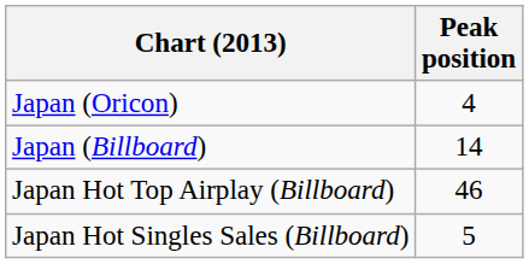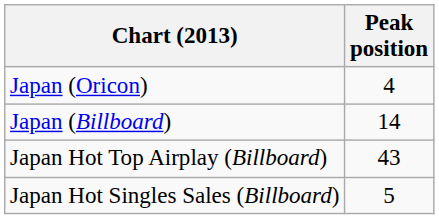 <table class="wikitable sortable">
 <tr>
 <th>Chart (2013)</th>
 <th>Peak<br>position</th>
 </tr>
 <tr>
 <td><a href='#'>Japan</a> (<a href='#'>Oricon</a>)</td>
 <td style="text-align:center;">4</td>
 </tr>
 <tr>
 <td> <a href='#'>Japan</a> (<em><a href='#'>Billboard</a></em>)</td>
 <td style="text-align:center;">14</td>
 </tr>
 <tr>
 <td>Japan Hot Top Airplay (<em>Billboard</em>)</td>
-<td style="text-align:center;">46</td>
+<td style="text-align:center;">43</td>
 </tr>
 <tr>
 <td>Japan Hot Singles Sales (<em>Billboard</em>)</td>
 <td style="text-align:center;">5</td>
 </tr>
 </table>
